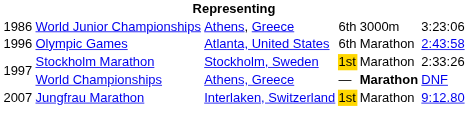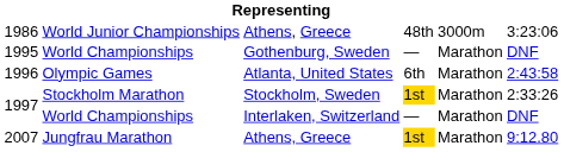 <table>
 <tr>
 <th colspan="6">Representing </th>
 </tr>
 <tr>
 <td>1986</td>
 <td><a href='#'>World Junior Championships</a></td>
 <td><a href='#'>Athens</a>, <a href='#'>Greece</a></td>
-<td>6th</td>
+<td>48th</td>
 <td>3000m</td>
 <td>3:23:06</td>
+</tr>
+<tr>
+<td>1995</td>
+<td><a href='#'>World Championships</a></td>
+<td><a href='#'>Gothenburg, Sweden</a></td>
+<td>—</td>
+<td>Marathon</td>
+<td><a href='#'>DNF</a></td>
 </tr>
 <tr>
 <td>1996</td>
 <td><a href='#'>Olympic Games</a></td>
 <td><a href='#'>Atlanta, United States</a></td>
 <td>6th</td>
 <td>Marathon</td>
 <td><a href='#'>2:43:58</a></td>
 </tr>
 <tr>
 <td rowspan=2>1997</td>
 <td><a href='#'>Stockholm Marathon</a></td>
 <td><a href='#'>Stockholm, Sweden</a></td>
 <td bgcolor="gold">1st</td>
 <td>Marathon</td>
 <td>2:33:26</td>
 </tr>
 <tr>
 <td><a href='#'>World Championships</a></td>
-<td><a href='#'>Athens, Greece</a></td>
+<td><a href='#'>Interlaken, Switzerland</a></td>
 <td>—</td>
-<td><strong>Marathon</strong></td>
+<td>Marathon</td>
 <td><a href='#'>DNF</a></td>
 </tr>
 <tr>
 <td>2007</td>
 <td><a href='#'>Jungfrau Marathon</a></td>
-<td><a href='#'>Interlaken, Switzerland</a></td>
+<td><a href='#'>Athens, Greece</a></td>
 <td bgcolor="gold">1st</td>
 <td>Marathon</td>
 <td><a href='#'>9:12.80</a></td>
 </tr>
 </table>
